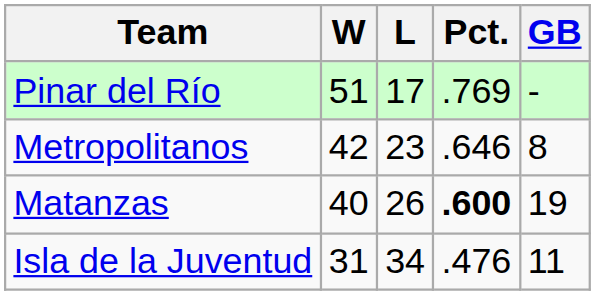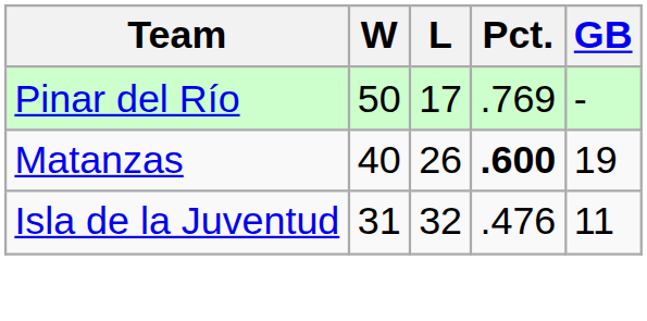 <table class="wikitable">
 <tr>
 <th>Team</th>
 <th>W</th>
 <th>L</th>
 <th>Pct.</th>
 <th><a href='#'>GB</a></th>
 </tr>
 <tr style="background-color:#ccffcc;">
 <td><a href='#'>Pinar del Río</a></td>
-<td>51</td>
+<td>50</td>
 <td>17</td>
 <td>.769</td>
 <td>-</td>
-</tr>
-<tr>
-<td><a href='#'>Metropolitanos</a></td>
-<td>42</td>
-<td>23</td>
-<td>.646</td>
-<td>8</td>
 </tr>
 <tr>
 <td><a href='#'>Matanzas</a></td>
 <td>40</td>
 <td>26</td>
 <td><strong>.600</strong></td>
 <td>19</td>
 </tr>
 <tr>
 <td><a href='#'>Isla de la Juventud</a></td>
 <td>31</td>
-<td>34</td>
+<td>32</td>
 <td>.476</td>
 <td>11</td>
 </tr>
 </table>
